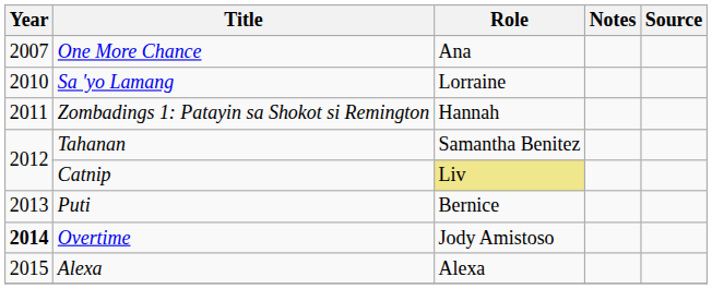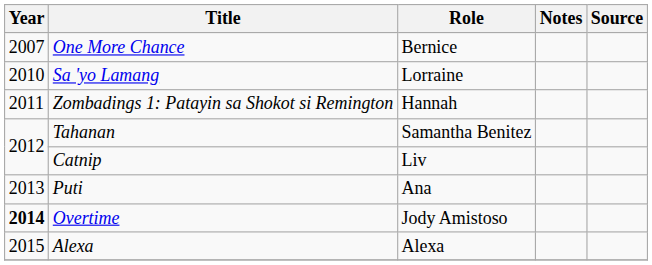 <table class="wikitable sortable" >
 <tr>
 <th>Year</th>
 <th>Title</th>
 <th>Role</th>
 <th class="unsortable">Notes </th>
 <th class="unsortable">Source </th>
 </tr>
 <tr>
 <td>2007</td>
 <td><em><a href='#'>One More Chance</a></em></td>
-<td>Ana</td>
+<td>Bernice</td>
 <td></td>
 <td></td>
 </tr>
 <tr>
 <td>2010</td>
 <td><em><a href='#'>Sa 'yo Lamang</a></em></td>
 <td>Lorraine</td>
 <td></td>
 <td></td>
 </tr>
 <tr>
 <td>2011</td>
 <td><em>Zombadings 1: Patayin sa Shokot si Remington</em></td>
 <td>Hannah</td>
 <td></td>
 <td></td>
 </tr>
 <tr>
 <td rowspan="2">2012</td>
 <td><em>Tahanan</em></td>
 <td>Samantha Benitez</td>
 <td></td>
 <td></td>
 </tr>
 <tr>
 <td><em>Catnip</em></td>
-<td style="background: khaki;">Liv</td>
+<td>Liv</td>
 <td></td>
 <td></td>
 </tr>
 <tr>
 <td>2013</td>
 <td><em>Puti</em></td>
-<td>Bernice</td>
+<td>Ana</td>
 <td></td>
 <td></td>
 </tr>
 <tr>
 <td><strong>2014</strong></td>
 <td><em><a href='#'>Overtime</a></em></td>
 <td>Jody Amistoso</td>
 <td></td>
 <td></td>
 </tr>
 <tr>
 <td>2015</td>
 <td><em>Alexa</em></td>
 <td>Alexa</td>
 <td></td>
 <td></td>
 </tr>
 <tr>
 </tr>
 </table>
